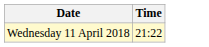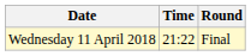 <table class="wikitable">
 <tr>
 <th>Date</th>
 <th>Time</th>
+<th>Round</th>
 </tr>
 <tr>
 <td style=background:lemonchiffon>Wednesday 11 April 2018</td>
 <td style=background:lemonchiffon>21:22</td>
+<td style=background:lemonchiffon>Final</td>
 </tr>
 </table>
